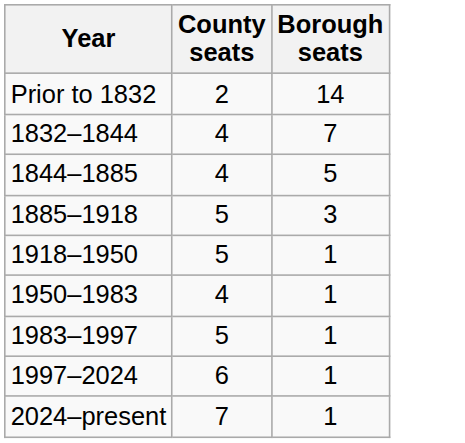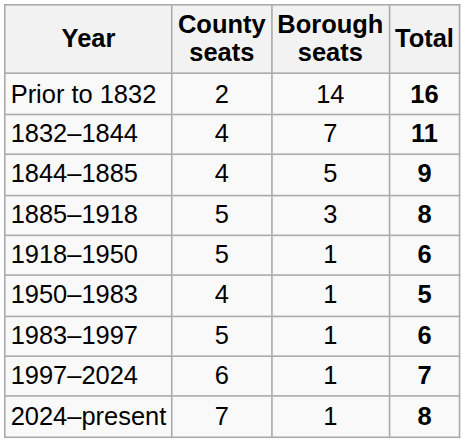 <table class="wikitable">
 <tr>
 <th>Year</th>
 <th>County<br>seats</th>
 <th>Borough<br>seats</th>
+<th>Total</th>
 </tr>
 <tr>
 <td>Prior to 1832</td>
 <td align="center">2</td>
 <td align="center">14</td>
+<td align="center"><strong>16</strong></td>
 </tr>
 <tr>
 <td>1832–1844</td>
 <td align="center">4</td>
 <td align="center">7</td>
+<td align="center"><strong>11</strong></td>
 </tr>
 <tr>
 <td>1844–1885</td>
 <td align="center">4</td>
 <td align="center">5</td>
+<td align="center"><strong>9</strong></td>
 </tr>
 <tr>
 <td>1885–1918</td>
 <td align="center">5</td>
 <td align="center">3</td>
+<td align="center"><strong>8</strong></td>
 </tr>
 <tr>
 <td>1918–1950</td>
 <td align="center">5</td>
 <td align="center">1</td>
+<td align="center"><strong>6</strong></td>
 </tr>
 <tr>
 <td>1950–1983</td>
 <td align="center">4</td>
 <td align="center">1</td>
+<td align="center"><strong>5</strong></td>
 </tr>
 <tr>
 <td>1983–1997</td>
 <td align="center">5</td>
 <td align="center">1</td>
+<td align="center"><strong>6</strong></td>
 </tr>
 <tr>
 <td>1997–2024</td>
 <td align="center">6</td>
 <td align="center">1</td>
+<td align="center"><strong>7</strong></td>
 </tr>
 <tr>
 <td>2024–present</td>
 <td align="center">7</td>
 <td align="center">1</td>
+<td align="center"><strong>8</strong></td>
 </tr>
 </table>
